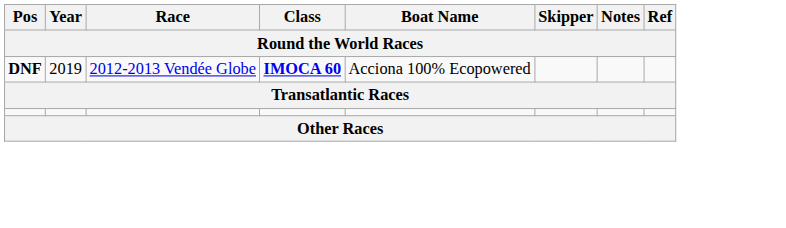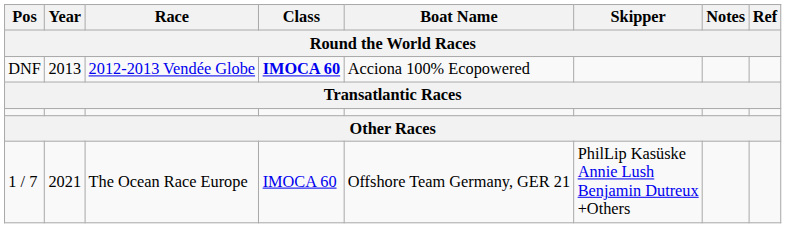 <table class="wikitable sortable">
 <tr>
 <th>Pos</th>
 <th>Year</th>
 <th>Race</th>
 <th>Class</th>
 <th>Boat Name</th>
 <th>Skipper</th>
 <th>Notes</th>
 <th>Ref</th>
 </tr>
 <tr>
 <th colspan="8"><strong>Round the World Races</strong></th>
 </tr>
 <tr>
-<td><strong>DNF</strong></td>
-<td>2019</td>
+<td>DNF</td>
+<td>2013</td>
 <td><a href='#'>2012-2013 Vendée Globe</a></td>
 <td><strong><a href='#'>IMOCA 60</a></strong></td>
 <td>Acciona 100% Ecopowered</td>
 <td></td>
 <td></td>
 <td></td>
 </tr>
 <tr>
 <th colspan="8"><strong>Transatlantic Races</strong></th>
 </tr>
 <tr>
 <td></td>
 <td></td>
 <td></td>
 <td></td>
 <td></td>
 <td></td>
 <td></td>
 <td></td>
 </tr>
 <tr>
 <th colspan="8"><strong>Other Races</strong></th>
 </tr>
+<tr>
+<td>1 / 7</td>
+<td>2021</td>
+<td>The Ocean Race Europe</td>
+<td><a href='#'>IMOCA 60</a></td>
+<td>Offshore Team Germany, GER 21</td>
+<td>PhilLip Kasüske<br><a href='#'>Annie Lush</a><br><a href='#'>Benjamin Dutreux</a><br>+Others</td>
+<td></td>
+<td></td>
+</tr>
 </table>
